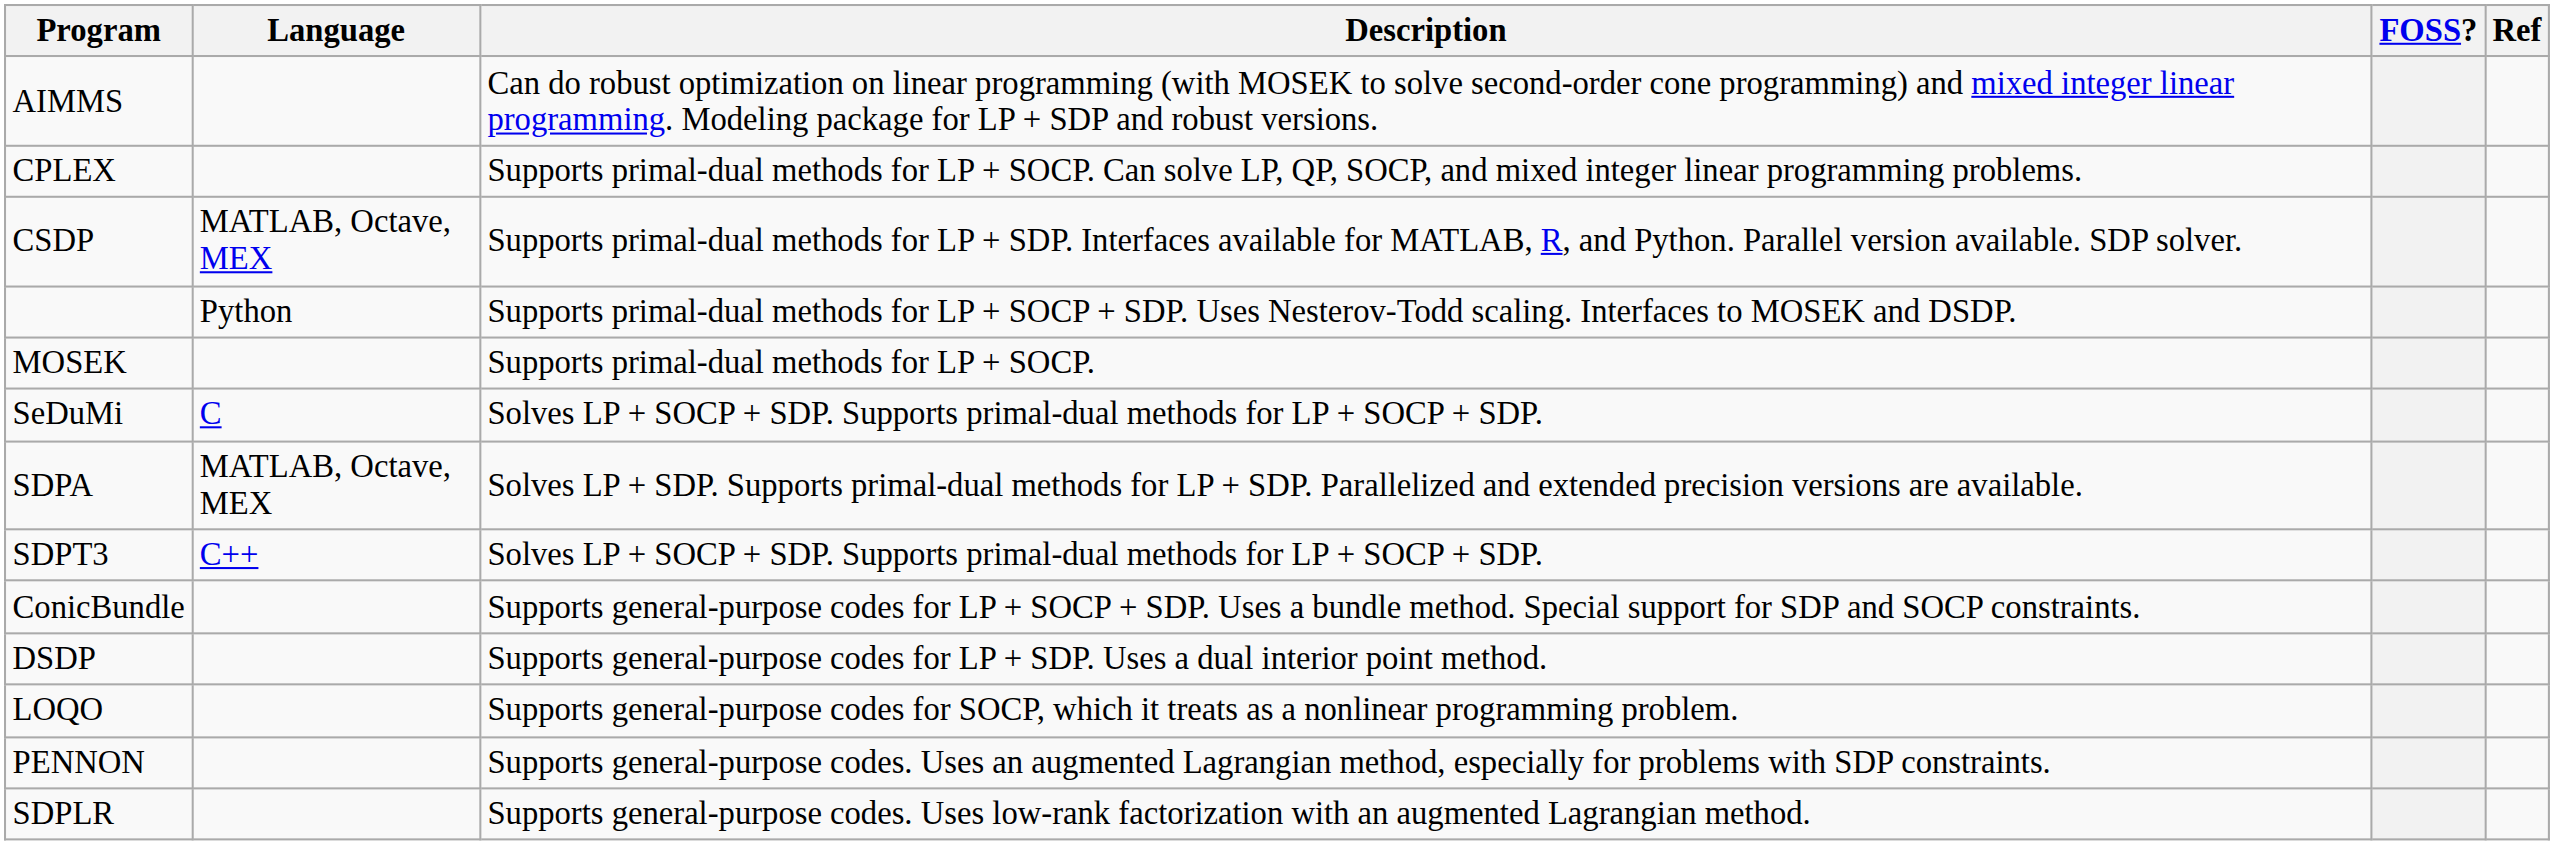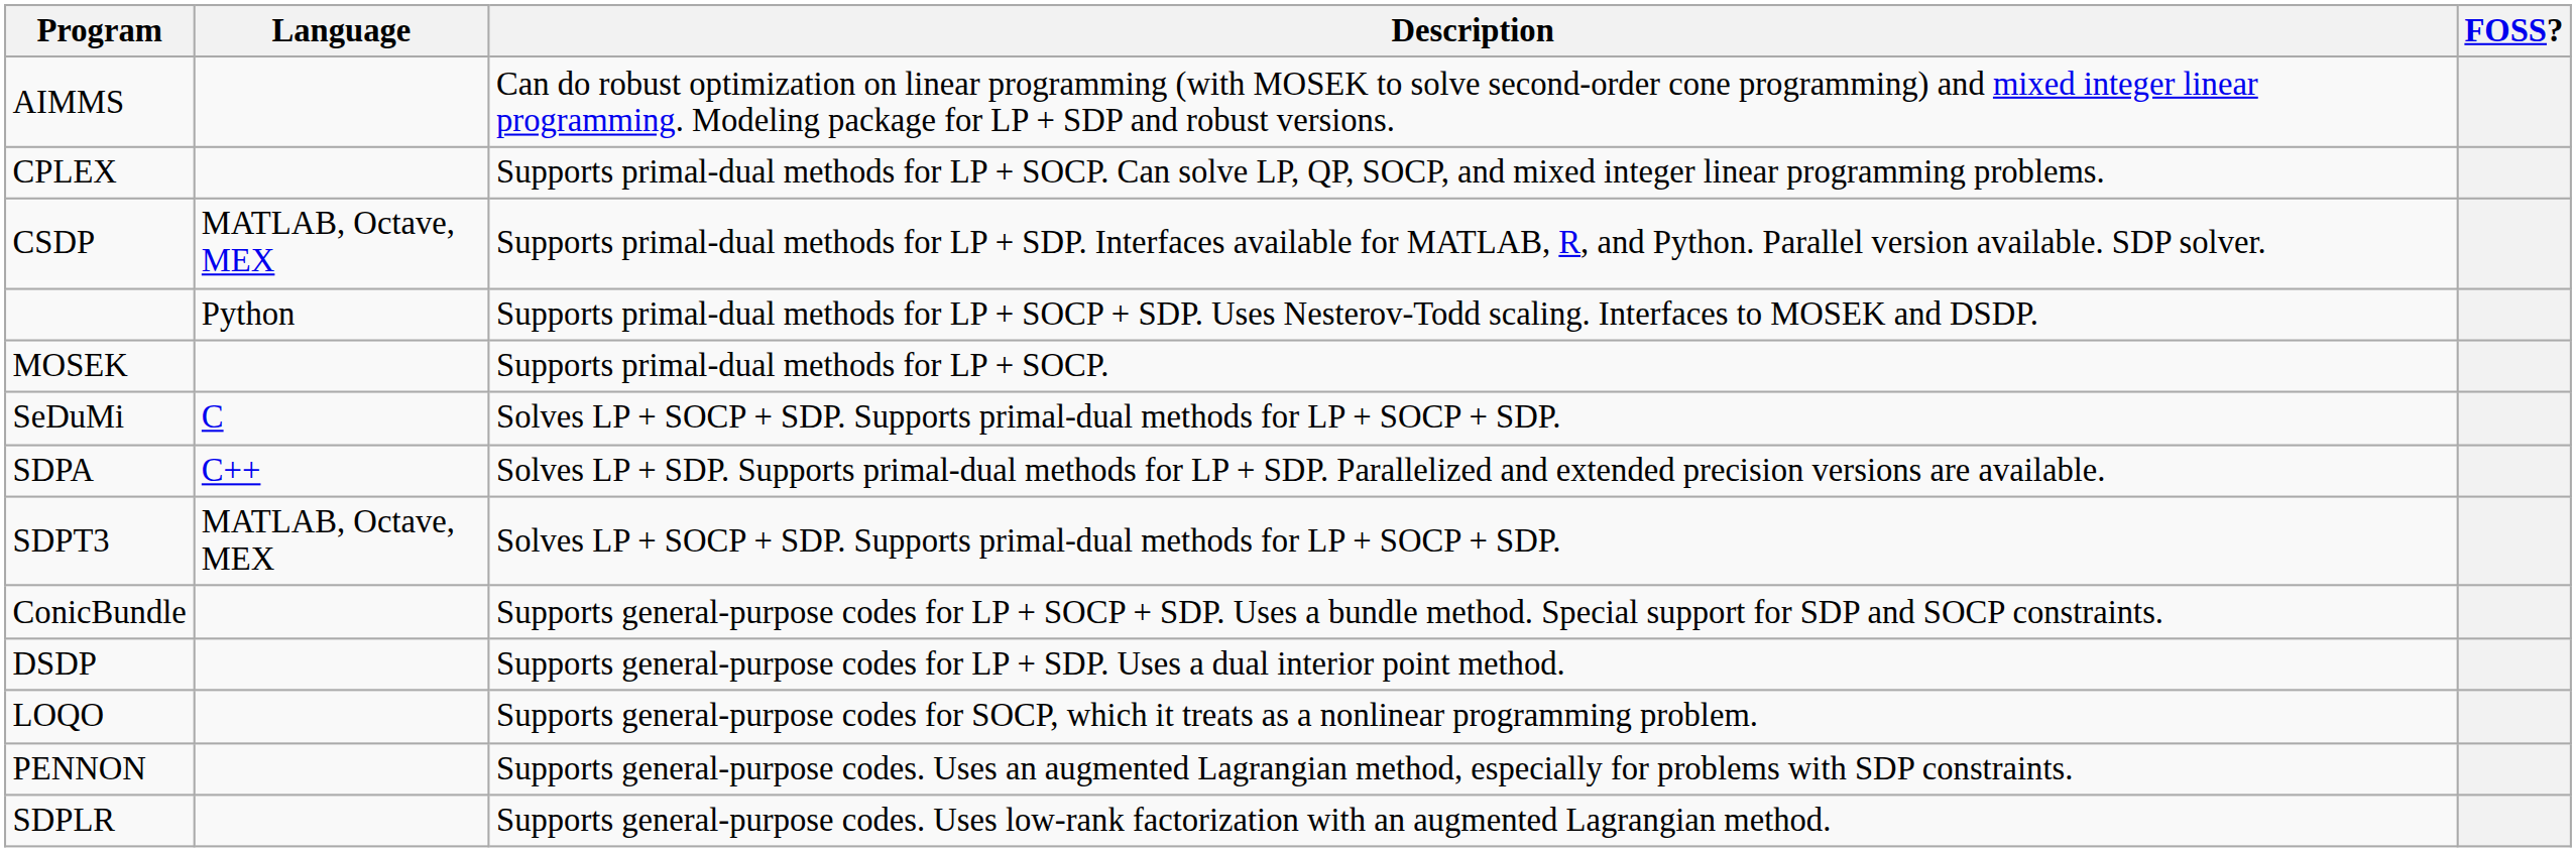 <table class="wikitable sortable">
 <tr>
 <th>Program</th>
 <th>Language</th>
 <th>Description</th>
 <th><a href='#'>FOSS</a>?</th>
-<th>Ref</th>
 </tr>
 <tr>
 <td>AIMMS</td>
 <td></td>
 <td>Can do robust optimization on linear programming (with MOSEK to solve second-order cone programming) and <a href='#'>mixed integer linear programming</a>. Modeling package for LP + SDP and robust versions.</td>
 <th></th>
-<td></td>
 </tr>
 <tr>
 <td>CPLEX</td>
 <td></td>
 <td>Supports primal-dual methods for LP + SOCP. Can solve LP, QP, SOCP, and mixed integer linear programming problems.</td>
 <th></th>
-<td></td>
 </tr>
 <tr>
 <td>CSDP</td>
 <td>MATLAB, Octave, <a href='#'>MEX</a></td>
 <td>Supports primal-dual methods for LP + SDP. Interfaces available for MATLAB, <a href='#'>R</a>, and Python. Parallel version available. SDP solver.</td>
 <th></th>
-<td></td>
 </tr>
 <tr>
 <td></td>
 <td>Python</td>
 <td>Supports primal-dual methods for LP + SOCP + SDP. Uses Nesterov-Todd scaling. Interfaces to MOSEK and DSDP.</td>
 <th></th>
-<td></td>
 </tr>
 <tr>
 <td>MOSEK</td>
 <td></td>
 <td>Supports primal-dual methods for LP + SOCP.</td>
 <th></th>
-<td></td>
 </tr>
 <tr>
 <td>SeDuMi</td>
 <td><a href='#'>C</a></td>
 <td>Solves LP + SOCP + SDP. Supports primal-dual methods for LP + SOCP + SDP.</td>
 <th></th>
-<td></td>
 </tr>
 <tr>
 <td>SDPA</td>
-<td>MATLAB, Octave, MEX</td>
+<td><a href='#'>C++</a></td>
 <td>Solves LP + SDP. Supports primal-dual methods for LP + SDP. Parallelized and extended precision versions are available.</td>
 <th></th>
-<td></td>
 </tr>
 <tr>
 <td>SDPT3</td>
-<td><a href='#'>C++</a></td>
+<td>MATLAB, Octave, MEX</td>
 <td>Solves LP + SOCP + SDP. Supports primal-dual methods for LP + SOCP + SDP.</td>
 <th></th>
-<td></td>
 </tr>
 <tr>
 <td>ConicBundle</td>
 <td></td>
 <td>Supports general-purpose codes for LP + SOCP + SDP. Uses a bundle method. Special support for SDP and SOCP constraints.</td>
 <th></th>
-<td></td>
 </tr>
 <tr>
 <td>DSDP</td>
 <td></td>
 <td>Supports general-purpose codes for LP + SDP. Uses a dual interior point method.</td>
 <th></th>
-<td></td>
 </tr>
 <tr>
 <td>LOQO</td>
 <td></td>
 <td>Supports general-purpose codes for SOCP, which it treats as a nonlinear programming problem.</td>
 <th></th>
-<td></td>
 </tr>
 <tr>
 <td>PENNON</td>
 <td></td>
 <td>Supports general-purpose codes. Uses an augmented Lagrangian method, especially for problems with SDP constraints.</td>
 <th></th>
-<td></td>
 </tr>
 <tr>
 <td>SDPLR</td>
 <td></td>
 <td>Supports general-purpose codes. Uses low-rank factorization with an augmented Lagrangian method.</td>
 <th></th>
-<td></td>
 </tr>
 </table>
